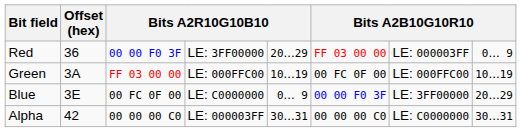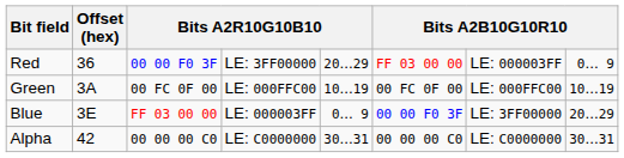 <table class="wikitable" style="float:right">
 <tr>
 <th>Bit field</th>
 <th>Offset<br>(hex)</th>
 <th colspan="3"><span>Bits</span> A2R10G10B10</th>
 <th colspan="3"><span>Bits</span> A2B10G10R10</th>
 </tr>
 <tr>
 <td>Red</td>
 <td>36</td>
 <td style="color:blue"><code>00 00 F0 3F</code></td>
 <td><abbr>LE:</abbr> <code>3FF00000</code></td>
 <td><code>20</code>...<code>29</code></td>
 <td style="color:red"><code>FF 03 00 00</code></td>
 <td><abbr>LE:</abbr> <code>000003FF</code></td>
 <td><code> 0</code>...<code> 9</code></td>
 </tr>
 <tr>
 <td>Green</td>
 <td>3A</td>
-<td style="color:red"><code>FF 03 00 00</code></td>
+<td><code>00 FC 0F 00</code></td>
 <td><abbr>LE:</abbr> <code>000FFC00</code></td>
 <td><code>10</code>...<code>19</code></td>
 <td><code>00 FC 0F 00</code></td>
 <td><abbr>LE:</abbr> <code>000FFC00</code></td>
 <td><code>10</code>...<code>19</code></td>
 </tr>
 <tr>
 <td>Blue</td>
 <td>3E</td>
-<td><code>00 FC 0F 00</code></td>
-<td><abbr>LE:</abbr> <code>C0000000</code></td>
+<td style="color:red"><code>FF 03 00 00</code></td>
+<td><abbr>LE:</abbr> <code>000003FF</code></td>
 <td><code> 0</code>...<code> 9</code></td>
 <td style="color:blue"><code>00 00 F0 3F</code></td>
 <td><abbr>LE:</abbr> <code>3FF00000</code></td>
 <td><code>20</code>...<code>29</code></td>
 </tr>
 <tr>
 <td>Alpha</td>
 <td>42</td>
 <td><code>00 00 00 C0</code></td>
-<td><abbr>LE:</abbr> <code>000003FF</code></td>
+<td><abbr>LE:</abbr> <code>C0000000</code></td>
 <td><code>30</code>...<code>31</code></td>
 <td><code>00 00 00 C0</code></td>
 <td><abbr>LE:</abbr> <code>C0000000</code></td>
 <td><code>30</code>...<code>31</code></td>
 </tr>
 </table>
